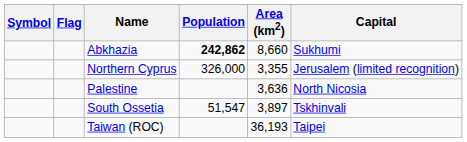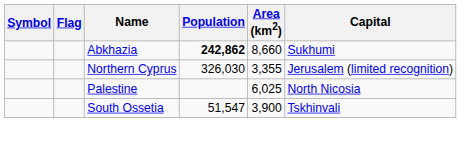 <table class="sortable wikitable">
 <tr>
 <th style="line-height:95%; width:2em" class="unsortable"><a href='#'>Symbol</a></th>
 <th style="line-height:95%; width:2em" class="unsortable"><a href='#'>Flag</a></th>
 <th>Name</th>
 <th><a href='#'>Population</a><br></th>
 <th><a href='#'>Area</a><br>(km<sup>2</sup>)</th>
 <th>Capital</th>
 </tr>
 <tr>
 <td style="text-align:center;"></td>
 <td style="text-align:center;"></td>
 <td><a href='#'>Abkhazia</a></td>
 <td style="text-align:right;"><strong>242,862</strong></td>
 <td style="text-align:right;">8,660</td>
 <td><a href='#'>Sukhumi</a></td>
 </tr>
 <tr>
 <td style="text-align:center;"></td>
 <td style="text-align:center;"></td>
 <td><a href='#'>Northern Cyprus</a></td>
-<td style="text-align:right;">326,000</td>
+<td style="text-align:right;">326,030</td>
 <td style="text-align:right;">3,355</td>
 <td><a href='#'>Jerusalem</a> (<a href='#'>limited recognition</a>)</td>
 </tr>
 <tr>
 <td style="text-align:center;"></td>
 <td style="text-align:center;"></td>
 <td><a href='#'>Palestine</a></td>
 <td style="text-align:right;"></td>
-<td style="text-align:right;">3,636</td>
+<td style="text-align:right;">6,025</td>
 <td><a href='#'>North Nicosia</a></td>
 </tr>
 <tr>
 <td style="text-align:center;"></td>
 <td style="text-align:center;"></td>
 <td><a href='#'>South Ossetia</a></td>
 <td style="text-align:right;">51,547</td>
-<td style="text-align:right;">3,897</td>
+<td style="text-align:right;">3,900</td>
 <td><a href='#'>Tskhinvali</a></td>
 </tr>
-<tr>
-<td style="text-align:center;"></td>
-<td style="text-align:center;"></td>
-<td><a href='#'>Taiwan</a> (ROC)</td>
-<td style="text-align:right;"></td>
-<td style="text-align:right;">36,193</td>
-<td><a href='#'>Taipei</a></td>
-</tr>
 </table>
